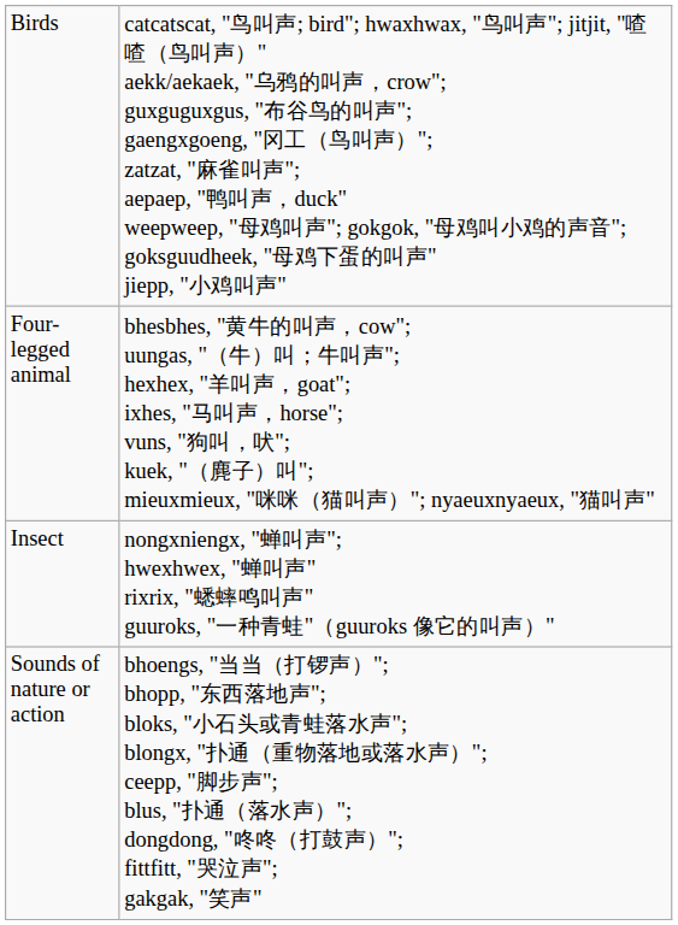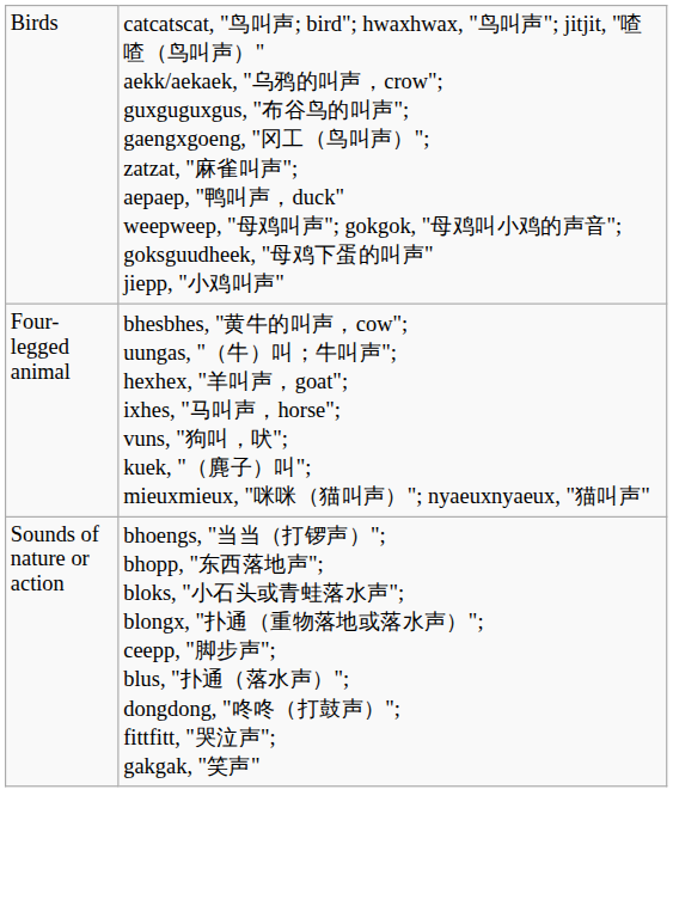 <table class="wikitable" width="482">
 <tr>
 <td width="76" valign="top">Birds</td>
 <td width="405" valign="top">catcatscat, "鸟叫声; bird"; hwaxhwax, "鸟叫声"; jitjit, "喳喳（鸟叫声）"<br>aekk/aekaek, "乌鸦的叫声，crow";<br>guxguguxgus, "布谷鸟的叫声";<br>gaengxgoeng, "冈工（鸟叫声）";<br>zatzat, "麻雀叫声";<br>aepaep, "鸭叫声，duck"<br>weepweep, "母鸡叫声"; gokgok, "母鸡叫小鸡的声音"; goksguudheek, "母鸡下蛋的叫声"<br>jiepp, "小鸡叫声"</td>
 </tr>
 <tr>
 <td width="76" valign="top">Four-legged animal</td>
 <td width="405" valign="top">bhesbhes, "黄牛的叫声，cow";<br>uungas, "（牛）叫；牛叫声";<br>hexhex, "羊叫声，goat";<br>ixhes, "马叫声，horse";<br>vuns, "狗叫，吠";<br>kuek, "（麂子）叫";<br>mieuxmieux, "咪咪（猫叫声）"; nyaeuxnyaeux, "猫叫声"</td>
 </tr>
 <tr>
-<td width="76" valign="top">Insect</td>
-<td width="405" valign="top">nongxniengx, "蝉叫声";<br>hwexhwex, "蝉叫声"<br>rixrix, "蟋蟀鸣叫声"<br>guuroks, "一种青蛙"（guuroks 像它的叫声）"</td>
-</tr>
-<tr>
 <td width="76" valign="top">Sounds of nature or action</td>
 <td width="405" valign="top">bhoengs, "当当（打锣声）";<br>bhopp, "东西落地声";<br>bloks, "小石头或青蛙落水声";<br>blongx, "扑通（重物落地或落水声）";<br>ceepp, "脚步声";<br>blus, "扑通（落水声）";<br>dongdong, "咚咚（打鼓声）";<br>fittfitt, "哭泣声";<br>gakgak, "笑声"</td>
 </tr>
 </table>
